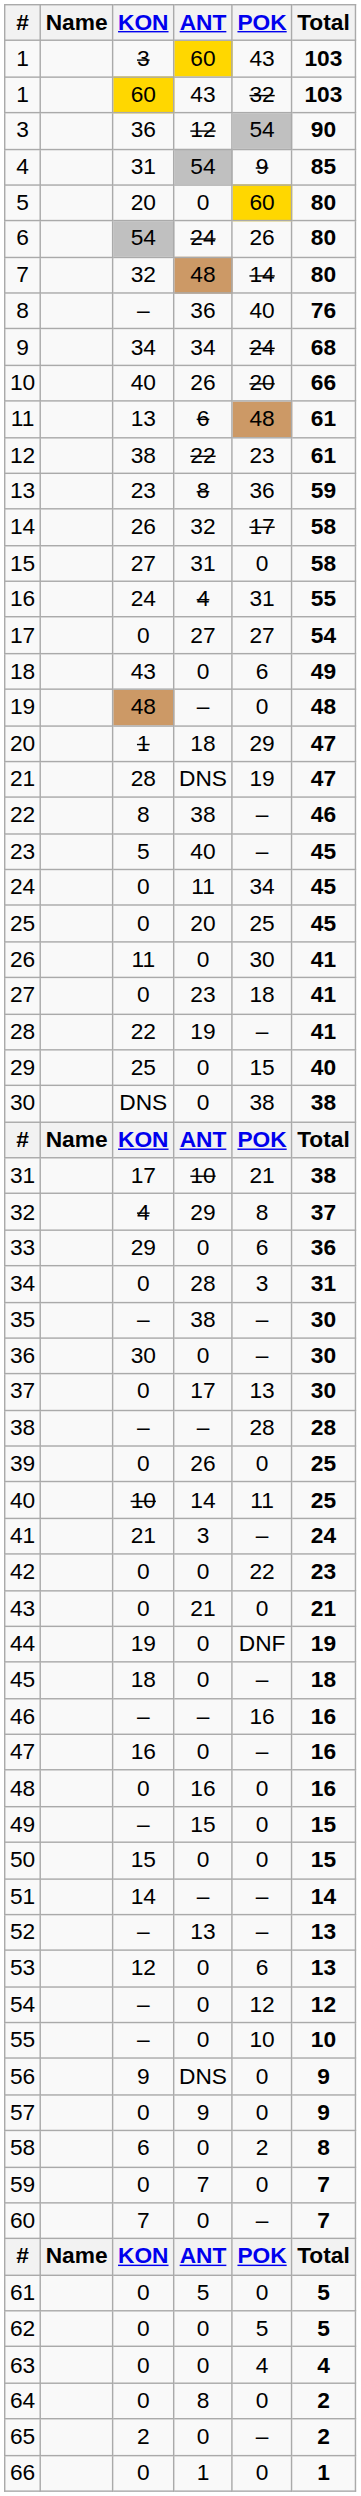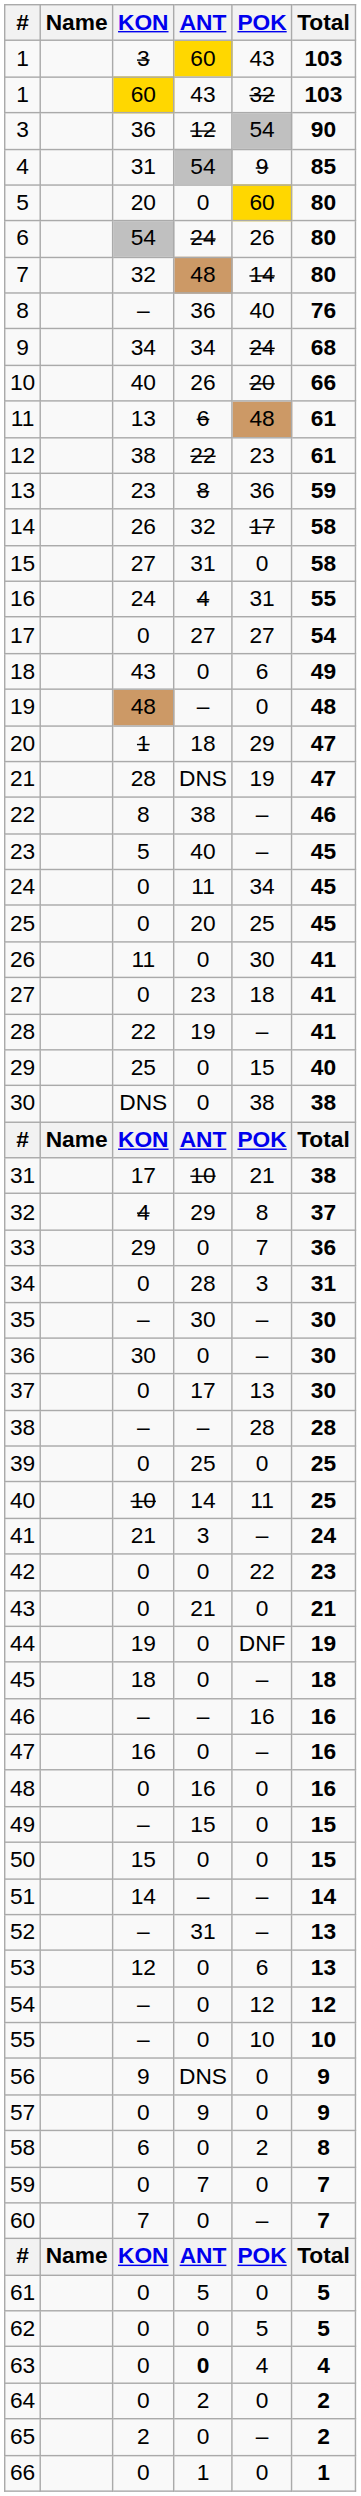 <table class="wikitable sortable" style="text-align:center;">
 <tr>
 <th>#</th>
 <th>Name</th>
 <th><a href='#'>KON</a></th>
 <th><a href='#'>ANT</a></th>
 <th><a href='#'>POK</a></th>
 <th><strong>Total</strong> </th>
 </tr>
 <tr>
 <td>1</td>
 <td align="left"></td>
 <td><s>3</s></td>
 <td bgcolor="gold">60</td>
 <td>43</td>
 <td><strong>103</strong></td>
 </tr>
 <tr>
 <td>1</td>
 <td align="left"></td>
 <td bgcolor="gold">60</td>
 <td>43</td>
 <td><s>32 </s></td>
 <td><strong>103</strong></td>
 </tr>
 <tr>
 <td>3</td>
 <td align="left"></td>
 <td>36</td>
 <td><s>12</s></td>
 <td bgcolor="silver">54</td>
 <td><strong>90</strong></td>
 </tr>
 <tr>
 <td>4</td>
 <td align="left"></td>
 <td>31</td>
 <td bgcolor="silver">54</td>
 <td><s>9</s></td>
 <td><strong>85</strong></td>
 </tr>
 <tr>
 <td>5</td>
 <td align="left"></td>
 <td>20</td>
 <td>0</td>
 <td bgcolor="gold">60</td>
 <td><strong>80</strong></td>
 </tr>
 <tr>
 <td>6</td>
 <td align="left"></td>
 <td bgcolor="silver">54</td>
 <td><s>24</s></td>
 <td>26</td>
 <td><strong>80</strong></td>
 </tr>
 <tr>
 <td>7</td>
 <td align="left"></td>
 <td>32</td>
 <td bgcolor="CC9966">48</td>
 <td><s>14</s></td>
 <td><strong>80</strong></td>
 </tr>
 <tr>
 <td>8</td>
 <td align="left"></td>
 <td>–</td>
 <td>36</td>
 <td>40</td>
 <td><strong>76</strong></td>
 </tr>
 <tr>
 <td>9</td>
 <td align="left"></td>
 <td>34</td>
 <td>34</td>
 <td><s>24</s></td>
 <td><strong>68</strong></td>
 </tr>
 <tr>
 <td>10</td>
 <td align="left"></td>
 <td>40</td>
 <td>26</td>
 <td><s>20</s></td>
 <td><strong>66</strong></td>
 </tr>
 <tr>
 <td>11</td>
 <td align="left"></td>
 <td>13</td>
 <td><s>6</s></td>
 <td bgcolor="CC9966">48</td>
 <td><strong>61</strong></td>
 </tr>
 <tr>
 <td>12</td>
 <td align="left"></td>
 <td>38</td>
 <td><s>22 </s></td>
 <td>23</td>
 <td><strong>61</strong></td>
 </tr>
 <tr>
 <td>13</td>
 <td align="left"></td>
 <td>23</td>
 <td><s>8</s></td>
 <td>36</td>
 <td><strong>59</strong></td>
 </tr>
 <tr>
 <td>14</td>
 <td align="left"></td>
 <td>26</td>
 <td>32</td>
 <td><s>17</s></td>
 <td><strong>58</strong></td>
 </tr>
 <tr>
 <td>15</td>
 <td align="left"></td>
 <td>27</td>
 <td>31</td>
 <td>0</td>
 <td><strong>58</strong></td>
 </tr>
 <tr>
 <td>16</td>
 <td align="left"></td>
 <td>24</td>
 <td><s>4</s></td>
 <td>31</td>
 <td><strong>55</strong></td>
 </tr>
 <tr>
 <td>17</td>
 <td align="left"></td>
 <td>0</td>
 <td>27</td>
 <td>27</td>
 <td><strong>54</strong></td>
 </tr>
 <tr>
 <td>18</td>
 <td align="left"></td>
 <td>43</td>
 <td>0</td>
 <td>6</td>
 <td><strong>49</strong></td>
 </tr>
 <tr>
 <td>19</td>
 <td align="left"></td>
 <td bgcolor="CC9966">48</td>
 <td>–</td>
 <td>0</td>
 <td><strong>48</strong></td>
 </tr>
 <tr>
 <td>20</td>
 <td align="left"></td>
 <td><s>1</s></td>
 <td>18</td>
 <td>29</td>
 <td><strong>47</strong></td>
 </tr>
 <tr>
 <td>21</td>
 <td align="left"></td>
 <td>28</td>
 <td>DNS</td>
 <td>19</td>
 <td><strong>47</strong></td>
 </tr>
 <tr>
 <td>22</td>
 <td align="left"></td>
 <td>8</td>
 <td>38</td>
 <td>–</td>
 <td><strong>46</strong></td>
 </tr>
 <tr>
 <td>23</td>
 <td align="left"></td>
 <td>5</td>
 <td>40</td>
 <td>–</td>
 <td><strong>45</strong></td>
 </tr>
 <tr>
 <td>24</td>
 <td align="left"></td>
 <td>0</td>
 <td>11</td>
 <td>34</td>
 <td><strong>45</strong></td>
 </tr>
 <tr>
 <td>25</td>
 <td align="left"></td>
 <td>0</td>
 <td>20</td>
 <td>25</td>
 <td><strong>45</strong></td>
 </tr>
 <tr>
 <td>26</td>
 <td align="left"></td>
 <td>11</td>
 <td>0</td>
 <td>30</td>
 <td><strong>41</strong></td>
 </tr>
 <tr>
 <td>27</td>
 <td align="left"></td>
 <td>0</td>
 <td>23</td>
 <td>18</td>
 <td><strong>41</strong></td>
 </tr>
 <tr>
 <td>28</td>
 <td align="left"></td>
 <td>22</td>
 <td>19</td>
 <td>–</td>
 <td><strong>41</strong></td>
 </tr>
 <tr>
 <td>29</td>
 <td align="left"></td>
 <td>25</td>
 <td>0</td>
 <td>15</td>
 <td><strong>40</strong></td>
 </tr>
 <tr>
 <td>30</td>
 <td align="left"></td>
 <td>DNS</td>
 <td>0</td>
 <td>38</td>
 <td><strong>38</strong></td>
 </tr>
 <tr>
 <th>#</th>
 <th>Name</th>
 <th><a href='#'>KON</a></th>
 <th><a href='#'>ANT</a></th>
 <th><a href='#'>POK</a></th>
 <th><strong>Total</strong></th>
 </tr>
 <tr>
 <td>31</td>
 <td align="left"></td>
 <td>17</td>
 <td><s>10</s></td>
 <td>21</td>
 <td><strong>38</strong></td>
 </tr>
 <tr>
 <td>32</td>
 <td align="left"></td>
 <td><s>4</s></td>
 <td>29</td>
 <td>8</td>
 <td><strong>37</strong></td>
 </tr>
 <tr>
 <td>33</td>
 <td align="left"></td>
 <td>29</td>
 <td>0</td>
-<td>6</td>
+<td>7</td>
 <td><strong>36</strong></td>
 </tr>
 <tr>
 <td>34</td>
 <td align="left"></td>
 <td>0</td>
 <td>28</td>
 <td>3</td>
 <td><strong>31</strong></td>
 </tr>
 <tr>
 <td>35</td>
 <td align="left"></td>
 <td>–</td>
-<td>38</td>
+<td>30</td>
 <td>–</td>
 <td><strong>30</strong></td>
 </tr>
 <tr>
 <td>36</td>
 <td align="left"></td>
 <td>30</td>
 <td>0</td>
 <td>–</td>
 <td><strong>30</strong></td>
 </tr>
 <tr>
 <td>37</td>
 <td align="left"></td>
 <td>0</td>
 <td>17</td>
 <td>13</td>
 <td><strong>30</strong></td>
 </tr>
 <tr>
 <td>38</td>
 <td align="left"></td>
 <td>–</td>
 <td>–</td>
 <td>28</td>
 <td><strong>28</strong></td>
 </tr>
 <tr>
 <td>39</td>
 <td align="left"></td>
 <td>0</td>
-<td>26</td>
+<td>25</td>
 <td>0</td>
 <td><strong>25</strong></td>
 </tr>
 <tr>
 <td>40</td>
 <td align="left"></td>
 <td><s>10</s></td>
 <td>14</td>
 <td>11</td>
 <td><strong>25</strong></td>
 </tr>
 <tr>
 <td>41</td>
 <td align="left"></td>
 <td>21</td>
 <td>3</td>
 <td>–</td>
 <td><strong>24</strong></td>
 </tr>
 <tr>
 <td>42</td>
 <td align="left"></td>
 <td>0</td>
 <td>0</td>
 <td>22</td>
 <td><strong>23</strong></td>
 </tr>
 <tr>
 <td>43</td>
 <td align="left"></td>
 <td>0</td>
 <td>21</td>
 <td>0</td>
 <td><strong>21</strong></td>
 </tr>
 <tr>
 <td>44</td>
 <td align="left"></td>
 <td>19</td>
 <td>0</td>
 <td>DNF</td>
 <td><strong>19</strong></td>
 </tr>
 <tr>
 <td>45</td>
 <td align="left"></td>
 <td>18</td>
 <td>0</td>
 <td>–</td>
 <td><strong>18</strong></td>
 </tr>
 <tr>
 <td>46</td>
 <td align="left"></td>
 <td>–</td>
 <td>–</td>
 <td>16</td>
 <td><strong>16</strong></td>
 </tr>
 <tr>
 <td>47</td>
 <td align="left"></td>
 <td>16</td>
 <td>0</td>
 <td>–</td>
 <td><strong>16</strong></td>
 </tr>
 <tr>
 <td>48</td>
 <td align="left"></td>
 <td>0</td>
 <td>16</td>
 <td>0</td>
 <td><strong>16</strong></td>
 </tr>
 <tr>
 <td>49</td>
 <td align="left"></td>
 <td>–</td>
 <td>15</td>
 <td>0</td>
 <td><strong>15</strong></td>
 </tr>
 <tr>
 <td>50</td>
 <td align="left"></td>
 <td>15</td>
 <td>0</td>
 <td>0</td>
 <td><strong>15</strong></td>
 </tr>
 <tr>
 <td>51</td>
 <td align="left"></td>
 <td>14</td>
 <td>–</td>
 <td>–</td>
 <td><strong>14</strong></td>
 </tr>
 <tr>
 <td>52</td>
 <td align="left"></td>
 <td>–</td>
-<td>13</td>
+<td>31</td>
 <td>–</td>
 <td><strong>13</strong></td>
 </tr>
 <tr>
 <td>53</td>
 <td align="left"></td>
 <td>12</td>
 <td>0</td>
 <td>6</td>
 <td><strong>13</strong></td>
 </tr>
 <tr>
 <td>54</td>
 <td align="left"></td>
 <td>–</td>
 <td>0</td>
 <td>12</td>
 <td><strong>12</strong></td>
 </tr>
 <tr>
 <td>55</td>
 <td align="left"></td>
 <td>–</td>
 <td>0</td>
 <td>10</td>
 <td><strong>10</strong></td>
 </tr>
 <tr>
 <td>56</td>
 <td align="left"></td>
 <td>9</td>
 <td>DNS</td>
 <td>0</td>
 <td><strong>9</strong></td>
 </tr>
 <tr>
 <td>57</td>
 <td align="left"></td>
 <td>0</td>
 <td>9</td>
 <td>0</td>
 <td><strong>9</strong></td>
 </tr>
 <tr>
 <td>58</td>
 <td align="left"></td>
 <td>6</td>
 <td>0</td>
 <td>2</td>
 <td><strong>8</strong></td>
 </tr>
 <tr>
 <td>59</td>
 <td align="left"></td>
 <td>0</td>
 <td>7</td>
 <td>0</td>
 <td><strong>7</strong></td>
 </tr>
 <tr>
 <td>60</td>
 <td align="left"></td>
 <td>7</td>
 <td>0</td>
 <td>–</td>
 <td><strong>7</strong></td>
 </tr>
 <tr>
 <th>#</th>
 <th>Name</th>
 <th><a href='#'>KON</a></th>
 <th><a href='#'>ANT</a></th>
 <th><a href='#'>POK</a></th>
 <th><strong>Total</strong></th>
 </tr>
 <tr>
 <td>61</td>
 <td align="left"></td>
 <td>0</td>
 <td>5</td>
 <td>0</td>
 <td><strong>5</strong></td>
 </tr>
 <tr>
 <td>62</td>
 <td align="left"></td>
 <td>0</td>
 <td>0</td>
 <td>5</td>
 <td><strong>5</strong></td>
 </tr>
 <tr>
 <td>63</td>
 <td align="left"></td>
 <td>0</td>
-<td>0</td>
+<td><strong>0</strong></td>
 <td>4</td>
 <td><strong>4</strong></td>
 </tr>
 <tr>
 <td>64</td>
 <td align="left"></td>
 <td>0</td>
-<td>8</td>
+<td>2</td>
 <td>0</td>
 <td><strong>2</strong></td>
 </tr>
 <tr>
 <td>65</td>
 <td align="left"></td>
 <td>2</td>
 <td>0</td>
 <td>–</td>
 <td><strong>2</strong></td>
 </tr>
 <tr>
 <td>66</td>
 <td align="left"></td>
 <td>0</td>
 <td>1</td>
 <td>0</td>
 <td><strong>1</strong></td>
 </tr>
 </table>
